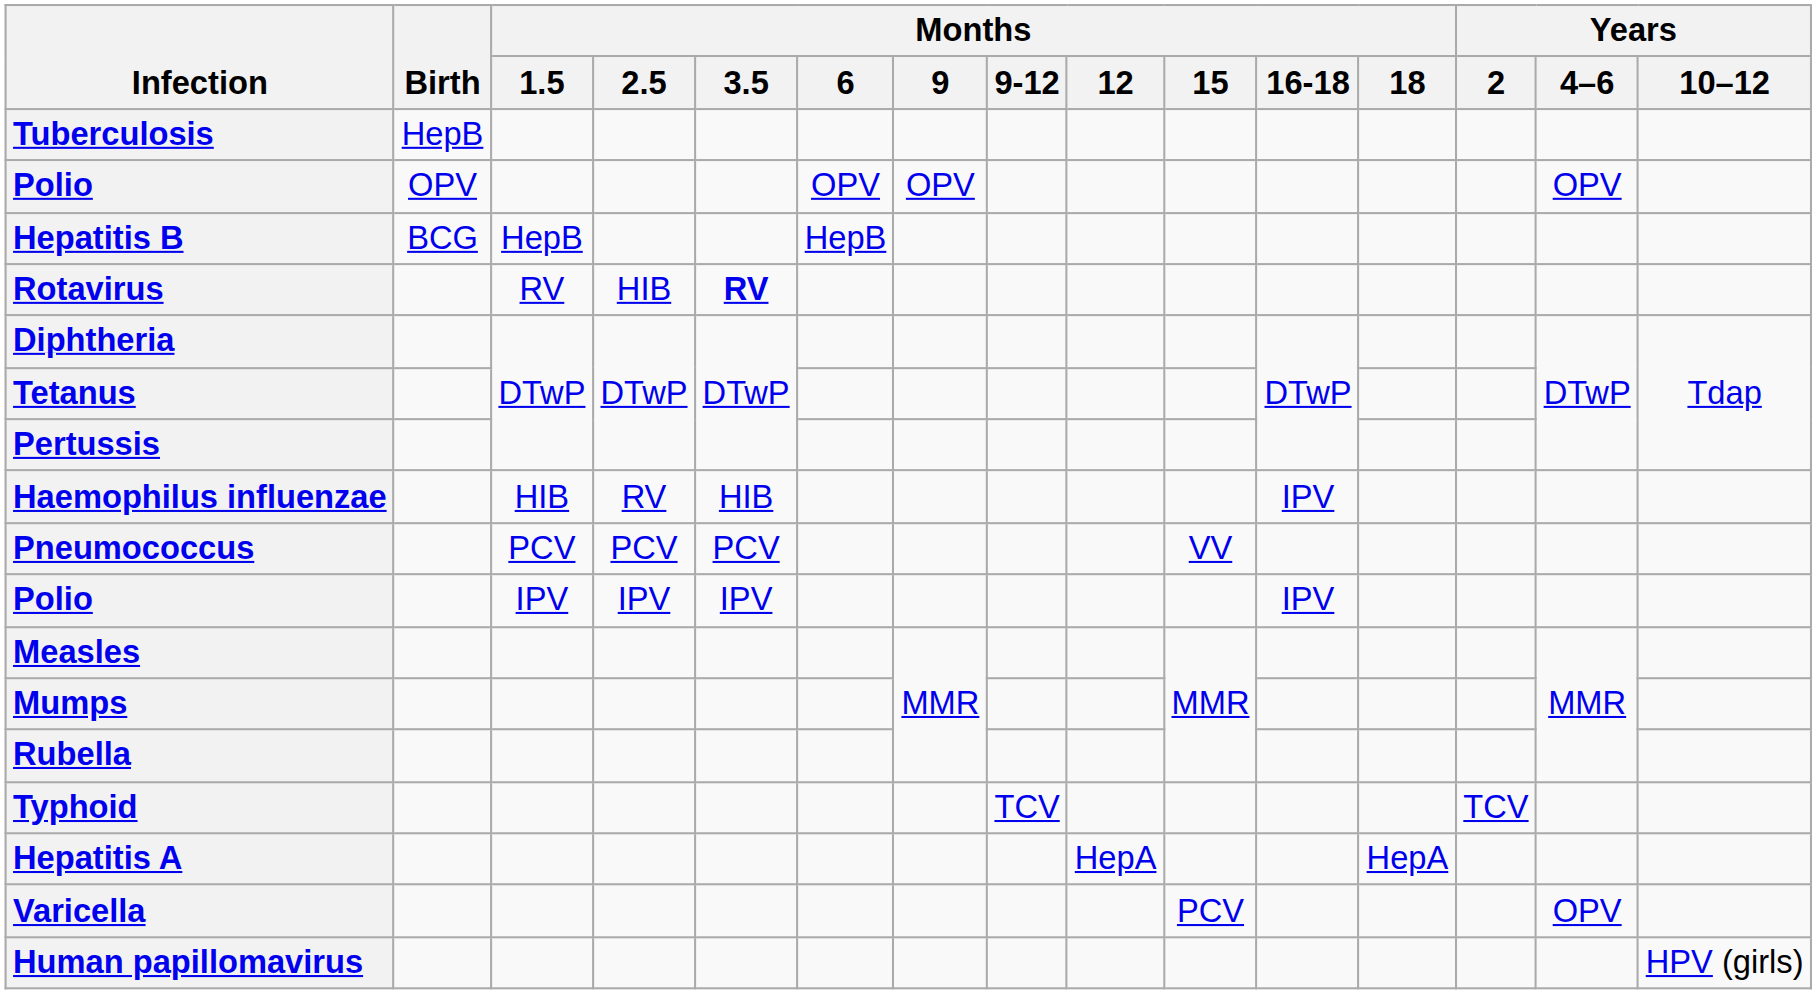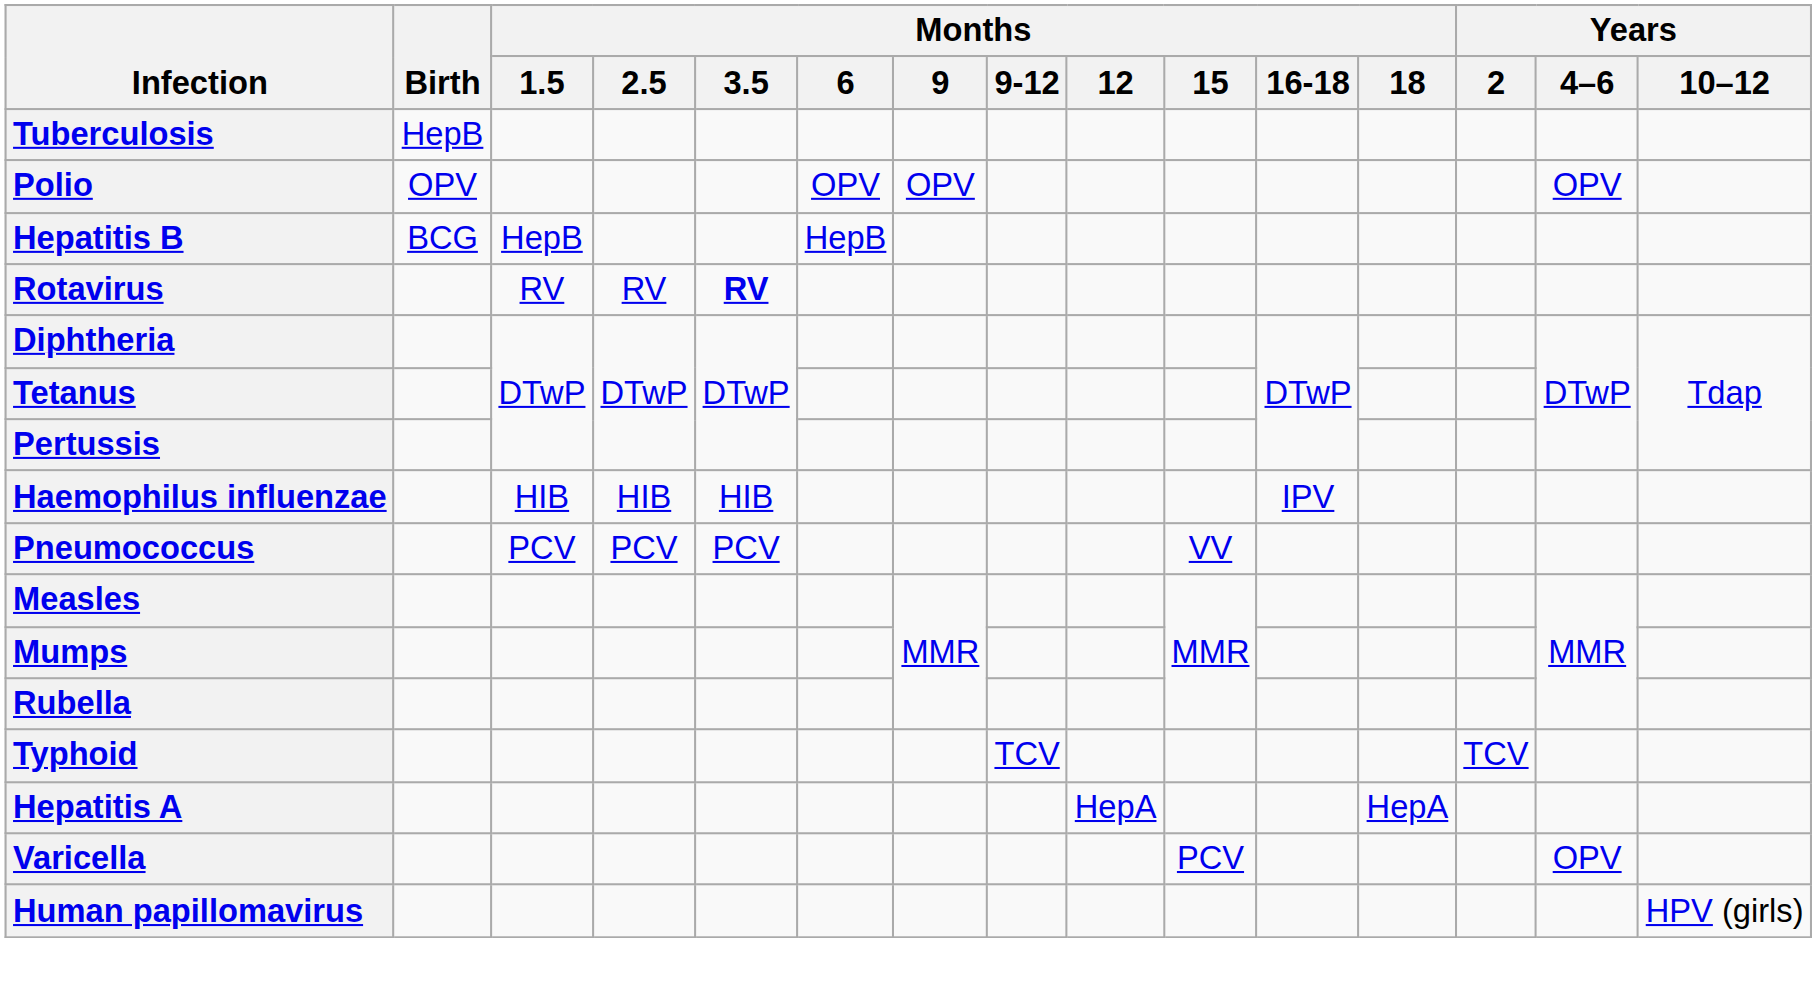 <table id="India" class=wikitable style=margin:auto;text-align:center;table-layout:fixed>
 <tr>
 <th valign=bottom rowspan=2>Infection</th>
 <th valign=bottom rowspan=2>Birth</th>
 <th colspan=10>Months</th>
 <th colspan=3>Years</th>
 </tr>
 <tr>
 <th style=min-width:2em; max-width:6em nowrap>1.5</th>
 <th style=min-width:2em; max-width:6em nowrap>2.5</th>
 <th style=min-width:2em; max-width:6em nowrap>3.5</th>
 <th style=min-width:2em; max-width:6em nowrap>6</th>
 <th style=min-width:2em; max-width:6em nowrap>9</th>
 <th style=min-width:2em; max-width:6em nowrap>9-12</th>
 <th style=min-width:2em; max-width:6em nowrap>12</th>
 <th style=min-width:2em; max-width:6em nowrap>15</th>
 <th style=min-width:2em; max-width:6em nowrap>16-18</th>
 <th style=min-width:2em; max-width:6em nowrap>18</th>
 <th style=min-width:2em; max-width:6em nowrap>2</th>
 <th style=min-width:2em; max-width:6em nowrap>4–6</th>
 <th style=min-width:2em; max-width:6em nowrap>10–12</th>
 </tr>
 <tr>
 <th style=text-align:left><a href='#'>Tuberculosis</a></th>
 <td><a href='#'>HepB</a></td>
 <td></td>
 <td></td>
 <td></td>
 <td></td>
 <td></td>
 <td></td>
 <td></td>
 <td></td>
 <td></td>
 <td></td>
 <td></td>
 <td></td>
 <td></td>
 </tr>
 <tr>
 <th style=text-align:left><a href='#'>Polio</a></th>
 <td><a href='#'>OPV</a></td>
 <td></td>
 <td></td>
 <td></td>
 <td><a href='#'>OPV</a></td>
 <td><a href='#'>OPV</a></td>
 <td></td>
 <td></td>
 <td></td>
 <td></td>
 <td></td>
 <td></td>
 <td><a href='#'>OPV</a></td>
 <td></td>
 </tr>
 <tr>
 <th style=text-align:left><a href='#'>Hepatitis B</a></th>
 <td><a href='#'>BCG</a></td>
 <td><a href='#'>HepB</a></td>
 <td></td>
 <td></td>
 <td><a href='#'>HepB</a></td>
 <td></td>
 <td></td>
 <td></td>
 <td></td>
 <td></td>
 <td></td>
 <td></td>
 <td></td>
 <td></td>
 </tr>
 <tr>
 <th style=text-align:left><a href='#'>Rotavirus</a></th>
 <td></td>
 <td><a href='#'>RV</a></td>
-<td><a href='#'>HIB</a></td>
+<td><a href='#'>RV</a></td>
 <td><strong><a href='#'>RV</a></strong></td>
 <td></td>
 <td></td>
 <td></td>
 <td></td>
 <td></td>
 <td></td>
 <td></td>
 <td></td>
 <td></td>
 <td></td>
 </tr>
 <tr>
 <th style=text-align:left><a href='#'>Diphtheria</a></th>
 <td></td>
 <td rowspan=3><a href='#'>DTwP</a></td>
 <td rowspan=3><a href='#'>DTwP</a></td>
 <td rowspan=3><a href='#'>DTwP</a></td>
 <td></td>
 <td></td>
 <td></td>
 <td></td>
 <td></td>
 <td rowspan=3><a href='#'>DTwP</a></td>
 <td></td>
 <td></td>
 <td rowspan=3><a href='#'>DTwP</a></td>
 <td rowspan=3><a href='#'>Tdap</a></td>
 </tr>
 <tr>
 <th style=text-align:left><a href='#'>Tetanus</a></th>
 <td></td>
 <td></td>
 <td></td>
 <td></td>
 <td></td>
 <td></td>
 <td></td>
 <td></td>
 </tr>
 <tr>
 <th style=text-align:left><a href='#'>Pertussis</a></th>
 <td></td>
 <td></td>
 <td></td>
 <td></td>
 <td></td>
 <td></td>
 <td></td>
 <td></td>
 </tr>
 <tr>
 <th style=text-align:left><a href='#'>Haemophilus influenzae</a></th>
 <td></td>
 <td><a href='#'>HIB</a></td>
-<td><a href='#'>RV</a></td>
+<td><a href='#'>HIB</a></td>
 <td><a href='#'>HIB</a></td>
 <td></td>
 <td></td>
 <td></td>
 <td></td>
 <td></td>
 <td><a href='#'>IPV</a></td>
 <td></td>
 <td></td>
 <td></td>
 <td></td>
 </tr>
 <tr>
 <th style=text-align:left><a href='#'>Pneumococcus</a></th>
 <td></td>
 <td><a href='#'>PCV</a></td>
 <td><a href='#'>PCV</a></td>
 <td><a href='#'>PCV</a></td>
 <td></td>
 <td></td>
 <td></td>
 <td></td>
 <td><a href='#'>VV</a></td>
 <td></td>
-<td></td>
-<td></td>
-<td></td>
-<td></td>
-</tr>
-<tr>
-<th style=text-align:left><a href='#'>Polio</a></th>
-<td></td>
-<td><a href='#'>IPV</a></td>
-<td><a href='#'>IPV</a></td>
-<td><a href='#'>IPV</a></td>
-<td></td>
-<td></td>
-<td></td>
-<td></td>
-<td></td>
-<td><a href='#'>IPV</a></td>
 <td></td>
 <td></td>
 <td></td>
 <td></td>
 </tr>
 <tr>
 <th style=text-align:left><a href='#'>Measles</a></th>
 <td></td>
 <td></td>
 <td></td>
 <td></td>
 <td></td>
 <td rowspan=3><a href='#'>MMR</a></td>
 <td></td>
 <td></td>
 <td rowspan=3><a href='#'>MMR</a></td>
 <td></td>
 <td></td>
 <td></td>
 <td rowspan=3><a href='#'>MMR</a></td>
 <td></td>
 </tr>
 <tr>
 <th style=text-align:left><a href='#'>Mumps</a></th>
 <td></td>
 <td></td>
 <td></td>
 <td></td>
 <td></td>
 <td></td>
 <td></td>
 <td></td>
 <td></td>
 <td></td>
 <td></td>
 </tr>
 <tr>
 <th style=text-align:left><a href='#'>Rubella</a></th>
 <td></td>
 <td></td>
 <td></td>
 <td></td>
 <td></td>
 <td></td>
 <td></td>
 <td></td>
 <td></td>
 <td></td>
 <td></td>
 </tr>
 <tr>
 <th style=text-align:left><a href='#'>Typhoid</a></th>
 <td></td>
 <td></td>
 <td></td>
 <td></td>
 <td></td>
 <td></td>
 <td><a href='#'>TCV</a></td>
 <td></td>
 <td></td>
 <td></td>
 <td></td>
 <td><a href='#'>TCV</a></td>
 <td></td>
 <td></td>
 </tr>
 <tr>
 <th style=text-align:left><a href='#'>Hepatitis A</a></th>
 <td></td>
 <td></td>
 <td></td>
 <td></td>
 <td></td>
 <td></td>
 <td></td>
 <td><a href='#'>HepA</a></td>
 <td></td>
 <td></td>
 <td><a href='#'>HepA</a></td>
 <td></td>
 <td></td>
 <td></td>
 </tr>
 <tr>
 <th style=text-align:left><a href='#'>Varicella</a></th>
 <td></td>
 <td></td>
 <td></td>
 <td></td>
 <td></td>
 <td></td>
 <td></td>
 <td></td>
 <td><a href='#'>PCV</a></td>
 <td></td>
 <td></td>
 <td></td>
 <td><a href='#'>OPV</a></td>
 <td></td>
 </tr>
 <tr>
 <th style=text-align:left><a href='#'>Human papillomavirus</a></th>
 <td></td>
 <td></td>
 <td></td>
 <td></td>
 <td></td>
 <td></td>
 <td></td>
 <td></td>
 <td></td>
 <td></td>
 <td></td>
 <td></td>
 <td></td>
 <td><a href='#'>HPV</a> (girls)</td>
 </tr>
 </table>
